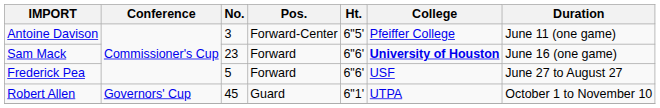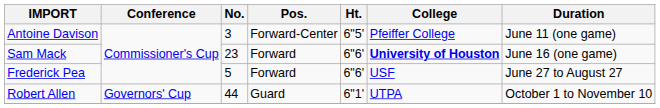 <table class="wikitable">
 <tr>
 <th>IMPORT</th>
 <th>Conference</th>
 <th>No.</th>
 <th>Pos.</th>
 <th>Ht.</th>
 <th>College</th>
 <th>Duration</th>
 </tr>
 <tr>
 <td><a href='#'>Antoine Davison</a></td>
 <td rowspan="3"><a href='#'>Commissioner's Cup</a></td>
 <td>3</td>
 <td>Forward-Center</td>
 <td>6"5'</td>
 <td><a href='#'>Pfeiffer College</a></td>
 <td>June 11 (one game)</td>
 </tr>
 <tr>
 <td><a href='#'>Sam Mack</a></td>
 <td>23</td>
 <td>Forward</td>
 <td>6"6'</td>
 <td><strong><a href='#'>University of Houston</a></strong></td>
 <td>June 16 (one game)</td>
 </tr>
 <tr>
 <td><a href='#'>Frederick Pea</a></td>
 <td>5</td>
 <td>Forward</td>
 <td>6"6'</td>
 <td><a href='#'>USF</a></td>
 <td>June 27 to August 27</td>
 </tr>
 <tr>
 <td><a href='#'>Robert Allen</a></td>
 <td><a href='#'>Governors' Cup</a></td>
-<td>45</td>
+<td>44</td>
 <td>Guard</td>
 <td>6"1'</td>
 <td><a href='#'>UTPA</a></td>
 <td>October 1 to November 10</td>
 </tr>
 <tr>
 </tr>
 </table>
